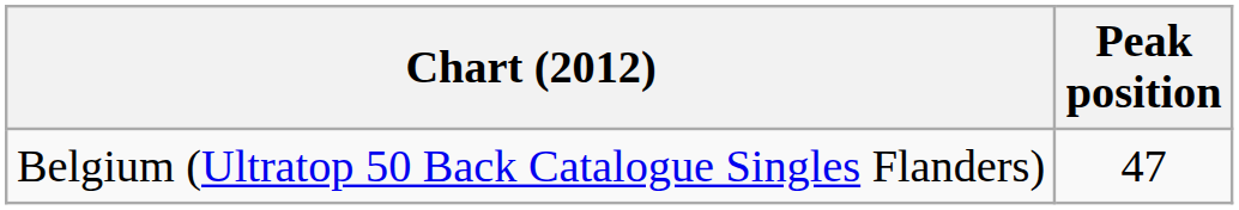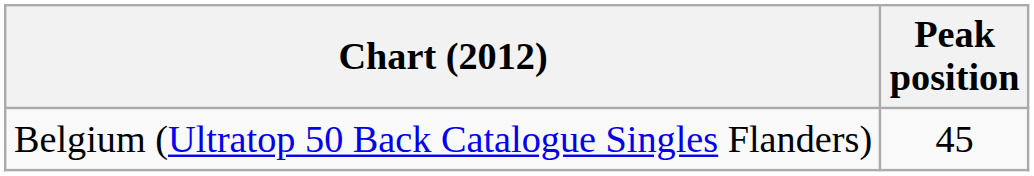 <table class="wikitable">
 <tr>
 <th>Chart (2012)</th>
 <th>Peak<br>position</th>
 </tr>
 <tr>
 <td>Belgium (<a href='#'>Ultratop 50 Back Catalogue Singles</a> Flanders)</td>
-<td align=center>47</td>
+<td align=center>45</td>
 </tr>
 </table>
